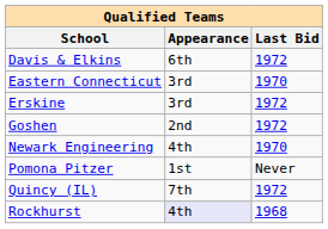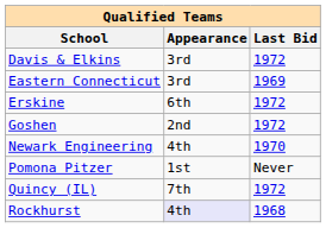 <table class="wikitable">
 <tr>
 <th colspan="5" style="background:#ffdead;">Qualified Teams</th>
 </tr>
 <tr>
 <th>School</th>
 <th>Appearance</th>
 <th>Last Bid</th>
 </tr>
 <tr>
 <td><a href='#'>Davis & Elkins</a></td>
-<td>6th</td>
+<td>3rd</td>
 <td><a href='#'>1972</a></td>
 </tr>
 <tr>
 <td><a href='#'>Eastern Connecticut</a></td>
 <td>3rd</td>
-<td><a href='#'>1970</a></td>
+<td><a href='#'>1969</a></td>
 </tr>
 <tr>
 <td><a href='#'>Erskine</a></td>
-<td>3rd</td>
+<td>6th</td>
 <td><a href='#'>1972</a></td>
 </tr>
 <tr>
 <td><a href='#'>Goshen</a></td>
 <td>2nd</td>
 <td><a href='#'>1972</a></td>
 </tr>
 <tr>
 <td><a href='#'>Newark Engineering</a></td>
 <td>4th</td>
 <td><a href='#'>1970</a></td>
 </tr>
 <tr>
 <td><a href='#'>Pomona Pitzer</a></td>
 <td>1st</td>
 <td>Never</td>
 </tr>
 <tr>
 <td><a href='#'>Quincy (IL)</a></td>
 <td>7th</td>
 <td><a href='#'>1972</a></td>
 </tr>
 <tr>
 <td><a href='#'>Rockhurst</a></td>
 <td style="background: lavender;">4th</td>
 <td><a href='#'>1968</a></td>
 </tr>
 </table>
